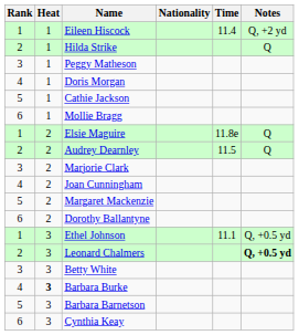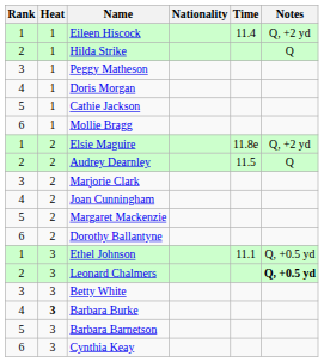 <table class="wikitable sortable" style="text-align:center">
 <tr>
 <th>Rank</th>
 <th>Heat</th>
 <th>Name</th>
 <th>Nationality</th>
 <th>Time</th>
 <th>Notes</th>
 </tr>
 <tr bgcolor=ccffcc>
 <td>1</td>
 <td>1</td>
 <td align=left><a href='#'>Eileen Hiscock</a></td>
 <td align=left></td>
 <td>11.4</td>
 <td>Q, +2 yd</td>
 </tr>
 <tr bgcolor=ccffcc>
 <td>2</td>
 <td>1</td>
 <td align=left><a href='#'>Hilda Strike</a></td>
 <td align=left></td>
 <td></td>
 <td>Q</td>
 </tr>
 <tr>
 <td>3</td>
 <td>1</td>
 <td align=left><a href='#'>Peggy Matheson</a></td>
 <td align=left></td>
 <td></td>
 <td></td>
 </tr>
 <tr>
 <td>4</td>
 <td>1</td>
 <td align=left><a href='#'>Doris Morgan</a></td>
 <td align=left></td>
 <td></td>
 <td></td>
 </tr>
 <tr>
 <td>5</td>
 <td>1</td>
 <td align=left><a href='#'>Cathie Jackson</a></td>
 <td align=left></td>
 <td></td>
 <td></td>
 </tr>
 <tr>
 <td>6</td>
 <td>1</td>
 <td align=left><a href='#'>Mollie Bragg</a></td>
 <td align=left></td>
 <td></td>
 <td></td>
 </tr>
 <tr bgcolor=ccffcc>
 <td>1</td>
 <td>2</td>
 <td align=left><a href='#'>Elsie Maguire</a></td>
 <td align=left></td>
 <td>11.8e</td>
-<td>Q</td>
+<td>Q, +2 yd</td>
 </tr>
 <tr bgcolor=ccffcc>
 <td>2</td>
 <td>2</td>
 <td align=left><a href='#'>Audrey Dearnley</a></td>
 <td align=left></td>
 <td>11.5</td>
 <td>Q</td>
 </tr>
 <tr>
 <td>3</td>
 <td>2</td>
 <td align=left><a href='#'>Marjorie Clark</a></td>
 <td align=left></td>
 <td></td>
 <td></td>
 </tr>
 <tr>
 <td>4</td>
 <td>2</td>
 <td align=left><a href='#'>Joan Cunningham</a></td>
 <td align=left></td>
 <td></td>
 <td></td>
 </tr>
 <tr>
 <td>5</td>
 <td>2</td>
 <td align=left><a href='#'>Margaret Mackenzie</a></td>
 <td align=left></td>
 <td></td>
 <td></td>
 </tr>
 <tr>
 <td>6</td>
 <td>2</td>
 <td align=left><a href='#'>Dorothy Ballantyne</a></td>
 <td align=left></td>
 <td></td>
 <td></td>
 </tr>
 <tr bgcolor=ccffcc>
 <td>1</td>
 <td>3</td>
 <td align=left><a href='#'>Ethel Johnson</a></td>
 <td align=left></td>
 <td>11.1</td>
 <td>Q, +0.5 yd</td>
 </tr>
 <tr bgcolor=ccffcc>
 <td>2</td>
 <td>3</td>
 <td align=left><a href='#'>Leonard Chalmers</a></td>
 <td align=left></td>
 <td></td>
 <td><strong>Q, +0.5 yd</strong></td>
 </tr>
 <tr>
 <td>3</td>
 <td>3</td>
 <td align=left><a href='#'>Betty White</a></td>
 <td align=left></td>
 <td></td>
 <td></td>
 </tr>
 <tr>
 <td>4</td>
 <td><strong>3</strong></td>
 <td align=left><a href='#'>Barbara Burke</a></td>
 <td align=left></td>
 <td></td>
 <td></td>
 </tr>
 <tr>
 <td>5</td>
 <td>3</td>
 <td align=left><a href='#'>Barbara Barnetson</a></td>
 <td align=left></td>
 <td></td>
 <td></td>
 </tr>
 <tr>
 <td>6</td>
 <td>3</td>
 <td align=left><a href='#'>Cynthia Keay</a></td>
 <td align=left></td>
 <td></td>
 <td></td>
 </tr>
 </table>
